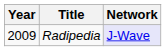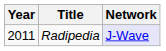 <table class="wikitable sortable">
 <tr>
 <th>Year</th>
 <th>Title</th>
 <th>Network</th>
 </tr>
 <tr>
-<td>2009</td>
+<td>2011</td>
 <td><em>Radipedia</em></td>
 <td style="background: lavender;"><a href='#'>J-Wave</a></td>
 </tr>
 </table>
